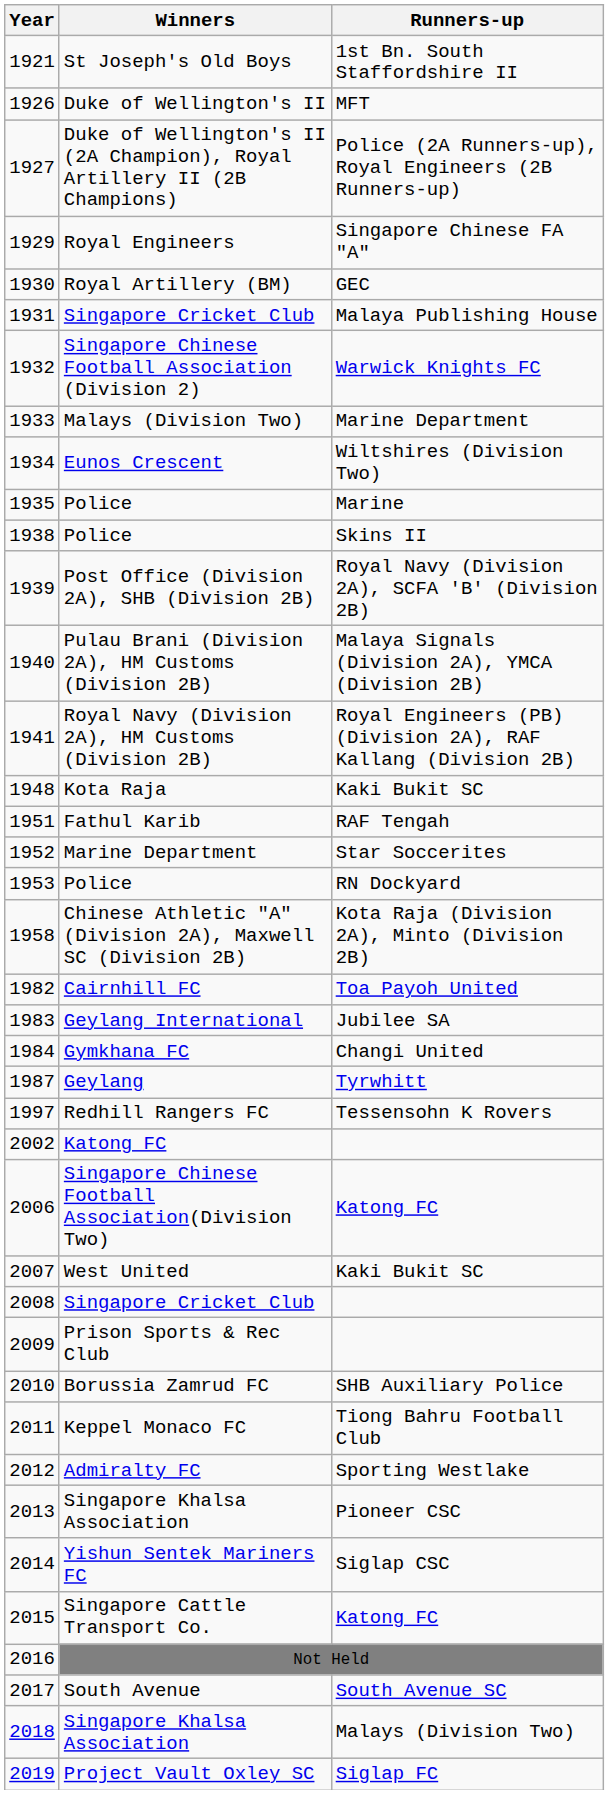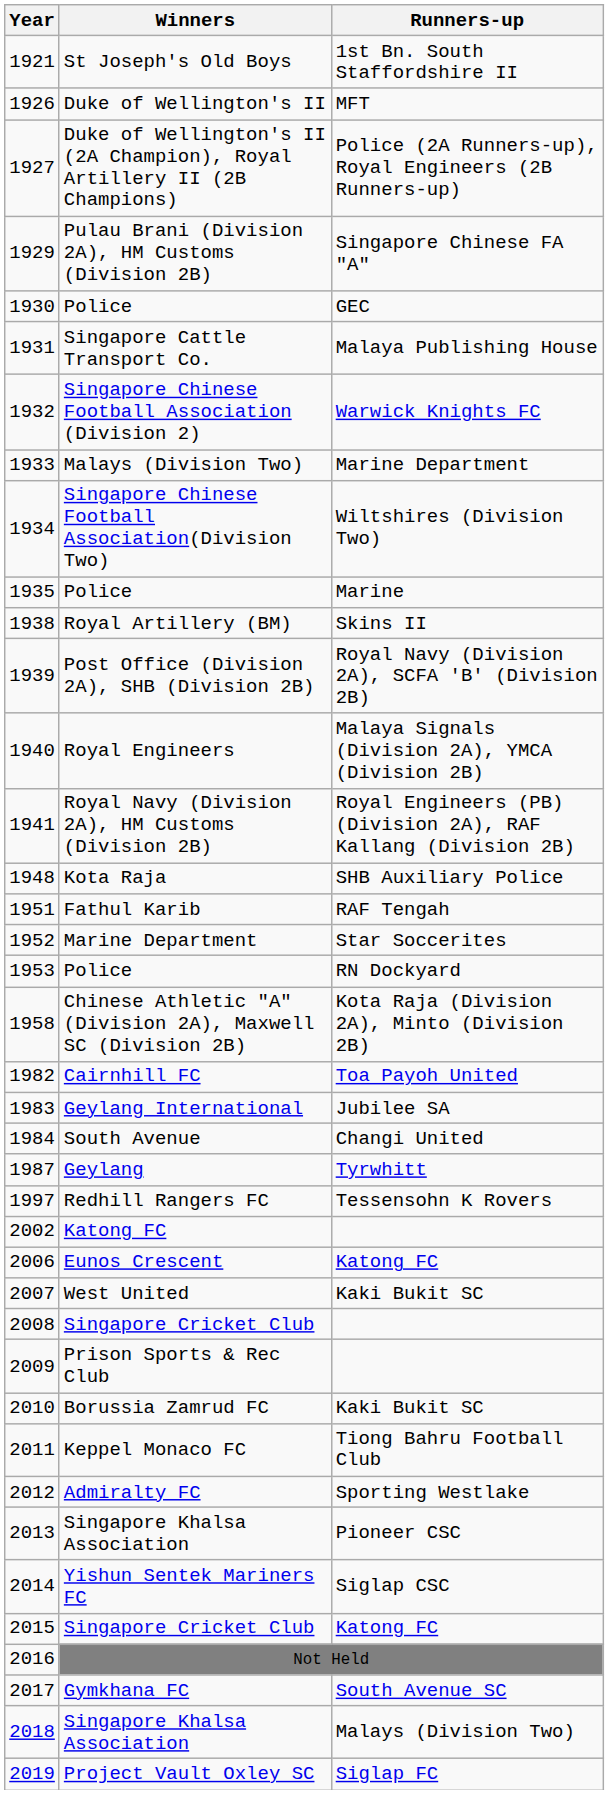 <table class="wikitable" style="text-align:center">
 <tr>
 <th width='25'>Year</th>
 <th width='180'>Winners</th>
 <th width='180'>Runners-up</th>
 </tr>
 <tr>
 <td>1921</td>
 <td align='left'>St Joseph's Old Boys</td>
 <td align='left'>1st Bn. South Staffordshire II</td>
 </tr>
 <tr>
 <td>1926</td>
 <td align='left'>Duke of Wellington's II</td>
 <td align='left'>MFT</td>
 </tr>
 <tr>
 <td>1927</td>
 <td align='left'>Duke of Wellington's II (2A Champion), Royal Artillery II (2B Champions)</td>
 <td align='left'>Police (2A Runners-up),  Royal Engineers (2B Runners-up)</td>
 </tr>
 <tr>
 <td>1929</td>
-<td align='left'>Royal Engineers</td>
+<td align='left'>Pulau Brani (Division 2A), HM Customs (Division 2B)</td>
 <td align='left'>Singapore Chinese FA "A"</td>
 </tr>
 <tr>
 <td>1930</td>
-<td align='left'>Royal Artillery (BM)</td>
+<td align='left'>Police</td>
 <td align='left'>GEC</td>
 </tr>
 <tr>
 <td>1931</td>
-<td align='left'><a href='#'>Singapore Cricket Club</a></td>
+<td align='left'>Singapore Cattle Transport Co.</td>
 <td align='left'>Malaya Publishing House</td>
 </tr>
 <tr>
 <td>1932</td>
 <td align='left'><a href='#'>Singapore Chinese Football Association</a> (Division 2)</td>
 <td align='left'><a href='#'>Warwick Knights FC</a></td>
 </tr>
 <tr>
 <td>1933</td>
 <td align='left'>Malays (Division Two)</td>
 <td align='left'>Marine Department</td>
 </tr>
 <tr>
 <td>1934</td>
-<td align='left'><a href='#'>Eunos Crescent</a></td>
+<td align='left'><a href='#'>Singapore Chinese Football Association</a>(Division Two)</td>
 <td align='left'>Wiltshires (Division Two)</td>
 </tr>
 <tr>
 <td>1935</td>
 <td align='left'>Police</td>
 <td align='left'>Marine</td>
 </tr>
 <tr>
 <td>1938</td>
-<td align='left'>Police</td>
+<td align='left'>Royal Artillery (BM)</td>
 <td align='left'>Skins II</td>
 </tr>
 <tr>
 <td>1939</td>
 <td align='left'>Post Office (Division 2A), SHB (Division 2B)</td>
 <td align='left'>Royal Navy (Division 2A), SCFA 'B' (Division 2B)</td>
 </tr>
 <tr>
 <td>1940</td>
-<td align='left'>Pulau Brani (Division 2A), HM Customs (Division 2B)</td>
+<td align='left'>Royal Engineers</td>
 <td align='left'>Malaya Signals (Division 2A), YMCA (Division 2B)</td>
 </tr>
 <tr>
 <td>1941</td>
 <td align='left'>Royal Navy (Division 2A), HM Customs (Division 2B)</td>
 <td align='left'>Royal Engineers (PB) (Division 2A), RAF Kallang (Division 2B)</td>
 </tr>
 <tr>
 <td>1948</td>
 <td align='left'>Kota Raja</td>
-<td align='left'>Kaki Bukit SC</td>
+<td align='left'>SHB Auxiliary Police</td>
 </tr>
 <tr>
 <td>1951</td>
 <td align='left'>Fathul Karib</td>
 <td align='left'>RAF Tengah</td>
 </tr>
 <tr>
 <td>1952</td>
 <td align='left'>Marine Department</td>
 <td align='left'>Star Soccerites</td>
 </tr>
 <tr>
 <td>1953</td>
 <td align='left'>Police</td>
 <td align='left'>RN Dockyard</td>
 </tr>
 <tr>
 <td>1958</td>
 <td align='left'>Chinese Athletic "A" (Division 2A), Maxwell SC (Division 2B)</td>
 <td align='left'>Kota Raja (Division 2A), Minto (Division 2B)</td>
 </tr>
 <tr>
 <td>1982</td>
 <td align='left'><a href='#'>Cairnhill FC</a></td>
 <td align='left'><a href='#'>Toa Payoh United</a></td>
 </tr>
 <tr>
 <td>1983</td>
 <td align='left'><a href='#'>Geylang International</a></td>
 <td align='left'>Jubilee SA</td>
 </tr>
 <tr>
 <td>1984</td>
-<td align='left'><a href='#'>Gymkhana FC</a></td>
+<td align='left'>South Avenue</td>
 <td align='left'>Changi United</td>
 </tr>
 <tr>
 <td>1987</td>
 <td align='left'><a href='#'>Geylang</a></td>
 <td align='left'><a href='#'>Tyrwhitt</a></td>
 </tr>
 <tr>
 <td>1997</td>
 <td align='left'>Redhill Rangers FC</td>
 <td align='left'>Tessensohn K Rovers</td>
 </tr>
 <tr>
 <td>2002</td>
 <td align='left'><a href='#'>Katong FC</a></td>
 <td align='left'></td>
 </tr>
 <tr>
 <td>2006</td>
-<td align='left'><a href='#'>Singapore Chinese Football Association</a>(Division Two)</td>
+<td align='left'><a href='#'>Eunos Crescent</a></td>
 <td align='left'><a href='#'>Katong FC</a></td>
 </tr>
 <tr>
 <td>2007</td>
 <td align='left'>West United</td>
 <td align='left'>Kaki Bukit SC</td>
 </tr>
 <tr>
 <td>2008</td>
 <td align='left'><a href='#'>Singapore Cricket Club</a></td>
 <td align='left'></td>
 </tr>
 <tr>
 <td>2009</td>
 <td align='left'>Prison Sports & Rec Club</td>
 <td align='left'></td>
 </tr>
 <tr>
 <td>2010</td>
 <td align='left'>Borussia Zamrud FC</td>
-<td align='left'>SHB Auxiliary Police</td>
+<td align='left'>Kaki Bukit SC</td>
 </tr>
 <tr>
 <td>2011</td>
 <td align='left'>Keppel Monaco FC</td>
 <td align='left'>Tiong Bahru Football Club</td>
 </tr>
 <tr>
 <td>2012</td>
 <td align='left'><a href='#'>Admiralty FC</a></td>
 <td align='left'>Sporting Westlake</td>
 </tr>
 <tr>
 <td>2013</td>
 <td align='left'>Singapore Khalsa Association</td>
 <td align='left'>Pioneer CSC</td>
 </tr>
 <tr>
 <td>2014</td>
 <td align='left'><a href='#'>Yishun Sentek Mariners FC</a></td>
 <td align='left'>Siglap CSC</td>
 </tr>
 <tr>
 <td>2015</td>
-<td align='left'>Singapore Cattle Transport Co.</td>
+<td align='left'><a href='#'>Singapore Cricket Club</a></td>
 <td align='left'><a href='#'>Katong FC</a></td>
 </tr>
 <tr>
 <td align='center'>2016</td>
 <td colspan = 3; align='center' bgcolor='grey'><small>Not Held</small></td>
 </tr>
 <tr>
 <td>2017</td>
-<td align='left'>South Avenue</td>
+<td align='left'><a href='#'>Gymkhana FC</a></td>
 <td align='left'><a href='#'>South Avenue SC</a></td>
 </tr>
 <tr>
 <td><a href='#'>2018</a></td>
 <td align='left'><a href='#'>Singapore Khalsa Association</a></td>
 <td align='left'>Malays (Division Two)</td>
 </tr>
 <tr>
 <td><a href='#'>2019</a></td>
 <td align='left'><a href='#'>Project Vault Oxley SC</a></td>
 <td align='left'><a href='#'>Siglap FC</a></td>
 </tr>
 </table>
